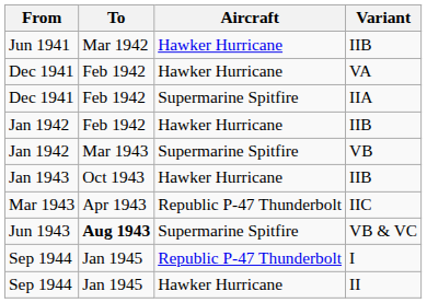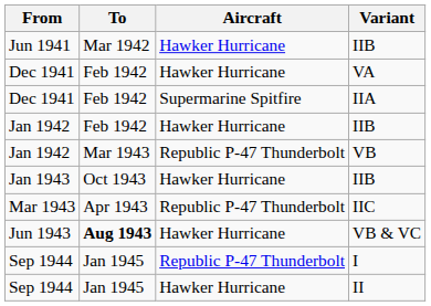 <table class="wikitable">
 <tr>
 <th>From</th>
 <th>To</th>
 <th>Aircraft</th>
 <th>Variant</th>
 </tr>
 <tr>
 <td>Jun 1941</td>
 <td>Mar 1942</td>
 <td><a href='#'>Hawker Hurricane</a></td>
 <td>IIB</td>
 </tr>
 <tr>
 <td>Dec 1941</td>
 <td>Feb 1942</td>
 <td>Hawker Hurricane</td>
 <td>VA</td>
 </tr>
 <tr>
 <td>Dec 1941</td>
 <td>Feb 1942</td>
 <td>Supermarine Spitfire</td>
 <td>IIA</td>
 </tr>
 <tr>
 <td>Jan 1942</td>
 <td>Feb 1942</td>
 <td>Hawker Hurricane</td>
 <td>IIB</td>
 </tr>
 <tr>
 <td>Jan 1942</td>
 <td>Mar 1943</td>
-<td>Supermarine Spitfire</td>
+<td>Republic P-47 Thunderbolt</td>
 <td>VB</td>
 </tr>
 <tr>
 <td>Jan 1943</td>
 <td>Oct 1943</td>
 <td>Hawker Hurricane</td>
 <td>IIB</td>
 </tr>
 <tr>
 <td>Mar 1943</td>
 <td>Apr 1943</td>
 <td>Republic P-47 Thunderbolt</td>
 <td>IIC</td>
 </tr>
 <tr>
 <td>Jun 1943</td>
 <td><strong>Aug 1943</strong></td>
-<td>Supermarine Spitfire</td>
+<td>Hawker Hurricane</td>
 <td>VB & VC</td>
 </tr>
 <tr>
 <td>Sep 1944</td>
 <td>Jan 1945</td>
 <td><a href='#'>Republic P-47 Thunderbolt</a></td>
 <td>I</td>
 </tr>
 <tr>
 <td>Sep 1944</td>
 <td>Jan 1945</td>
 <td>Hawker Hurricane</td>
 <td>II</td>
 </tr>
 </table>
